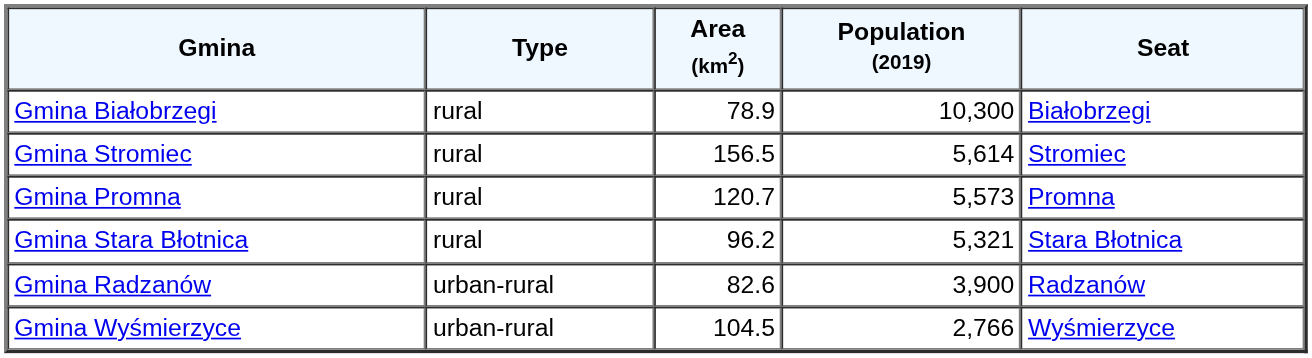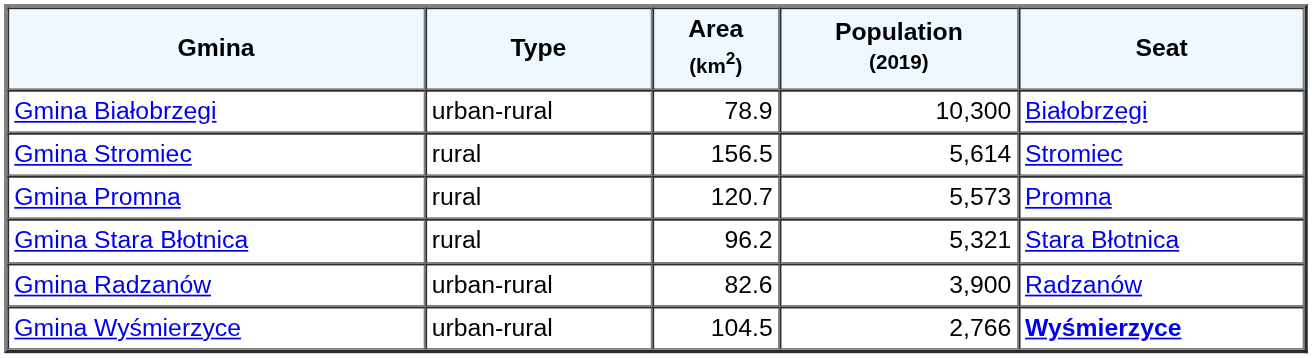 <table width="60%" border="2" cellpadding="3" cellspacing="0" style="font-size:90%;line-height:120%;">
 <tr bgcolor="F0F8FF">
 <td style="text-align:center;"><strong>Gmina</strong></td>
 <td style="text-align:center;"><strong>Type</strong></td>
 <td style="text-align:center;"><strong>Area<br><small>(km<sup>2</sup>)</small></strong></td>
 <td style="text-align:center;"><strong>Population<br><small>(2019)</small></strong></td>
 <td style="text-align:center;"><strong>Seat</strong></td>
 </tr>
 <tr>
 <td><a href='#'>Gmina Białobrzegi</a></td>
-<td>rural</td>
+<td>urban-rural</td>
 <td style="text-align:right;">78.9</td>
 <td style="text-align:right;">10,300</td>
 <td><a href='#'>Białobrzegi</a></td>
 </tr>
 <tr>
 <td><a href='#'>Gmina Stromiec</a></td>
 <td>rural</td>
 <td style="text-align:right;">156.5</td>
 <td style="text-align:right;">5,614</td>
 <td><a href='#'>Stromiec</a></td>
 </tr>
 <tr>
 <td><a href='#'>Gmina Promna</a></td>
 <td>rural</td>
 <td style="text-align:right;">120.7</td>
 <td style="text-align:right;">5,573</td>
 <td><a href='#'>Promna</a></td>
 </tr>
 <tr>
 <td><a href='#'>Gmina Stara Błotnica</a></td>
 <td>rural</td>
 <td style="text-align:right;">96.2</td>
 <td style="text-align:right;">5,321</td>
 <td><a href='#'>Stara Błotnica</a></td>
 </tr>
 <tr>
 <td><a href='#'>Gmina Radzanów</a></td>
 <td>urban-rural</td>
 <td style="text-align:right;">82.6</td>
 <td style="text-align:right;">3,900</td>
 <td><a href='#'>Radzanów</a></td>
 </tr>
 <tr>
 <td><a href='#'>Gmina Wyśmierzyce</a></td>
 <td>urban-rural</td>
 <td style="text-align:right;">104.5</td>
 <td style="text-align:right;">2,766</td>
-<td><a href='#'>Wyśmierzyce</a></td>
+<td><strong><a href='#'>Wyśmierzyce</a></strong></td>
 </tr>
 <tr>
 </tr>
 </table>
